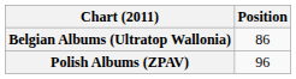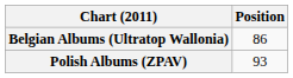 <table class="wikitable plainrowheaders" style="text-align:center">
 <tr>
 <th scope="col">Chart (2011)</th>
 <th scope="col">Position</th>
 </tr>
 <tr>
 <th scope="row">Belgian Albums (Ultratop Wallonia)</th>
 <td>86</td>
 </tr>
 <tr>
 <th scope="row">Polish Albums (ZPAV)</th>
-<td>96</td>
+<td>93</td>
 </tr>
 </table>
